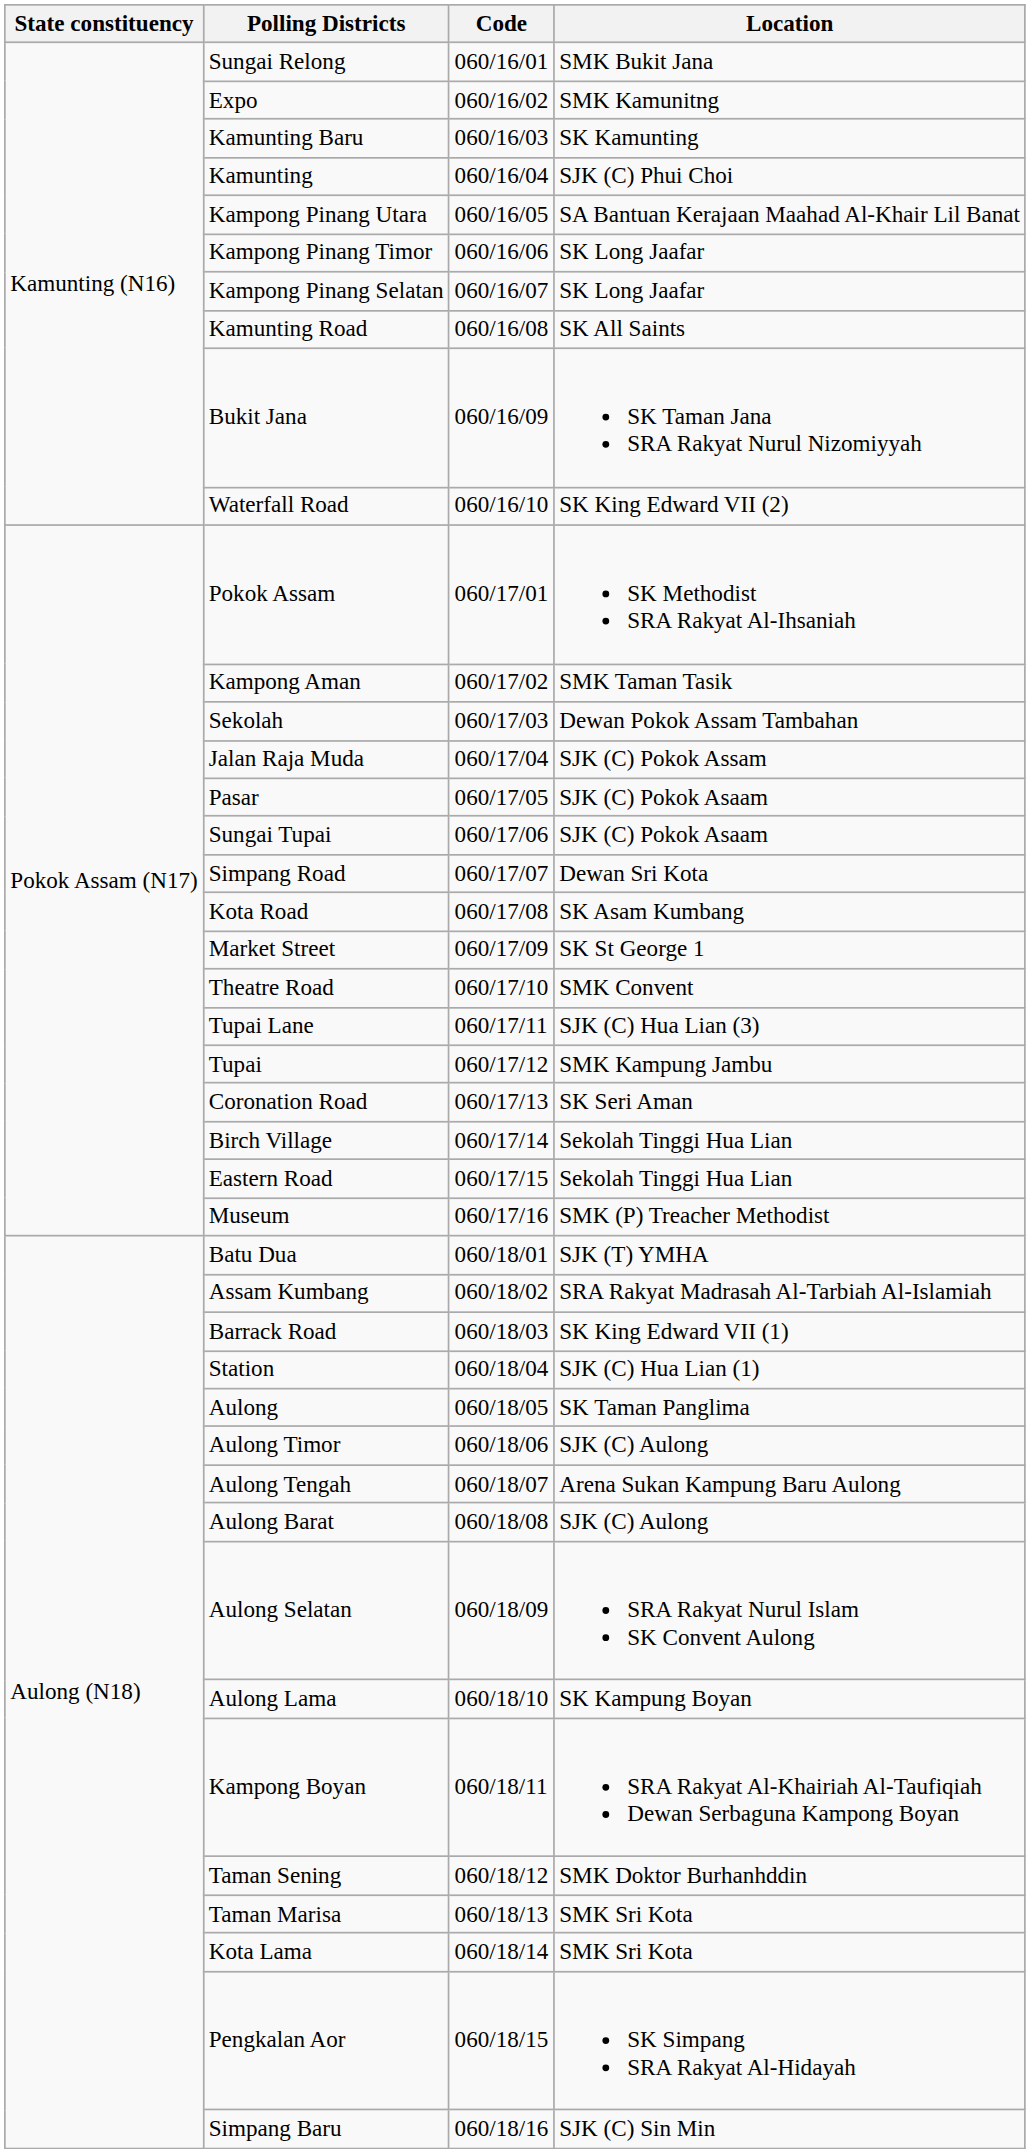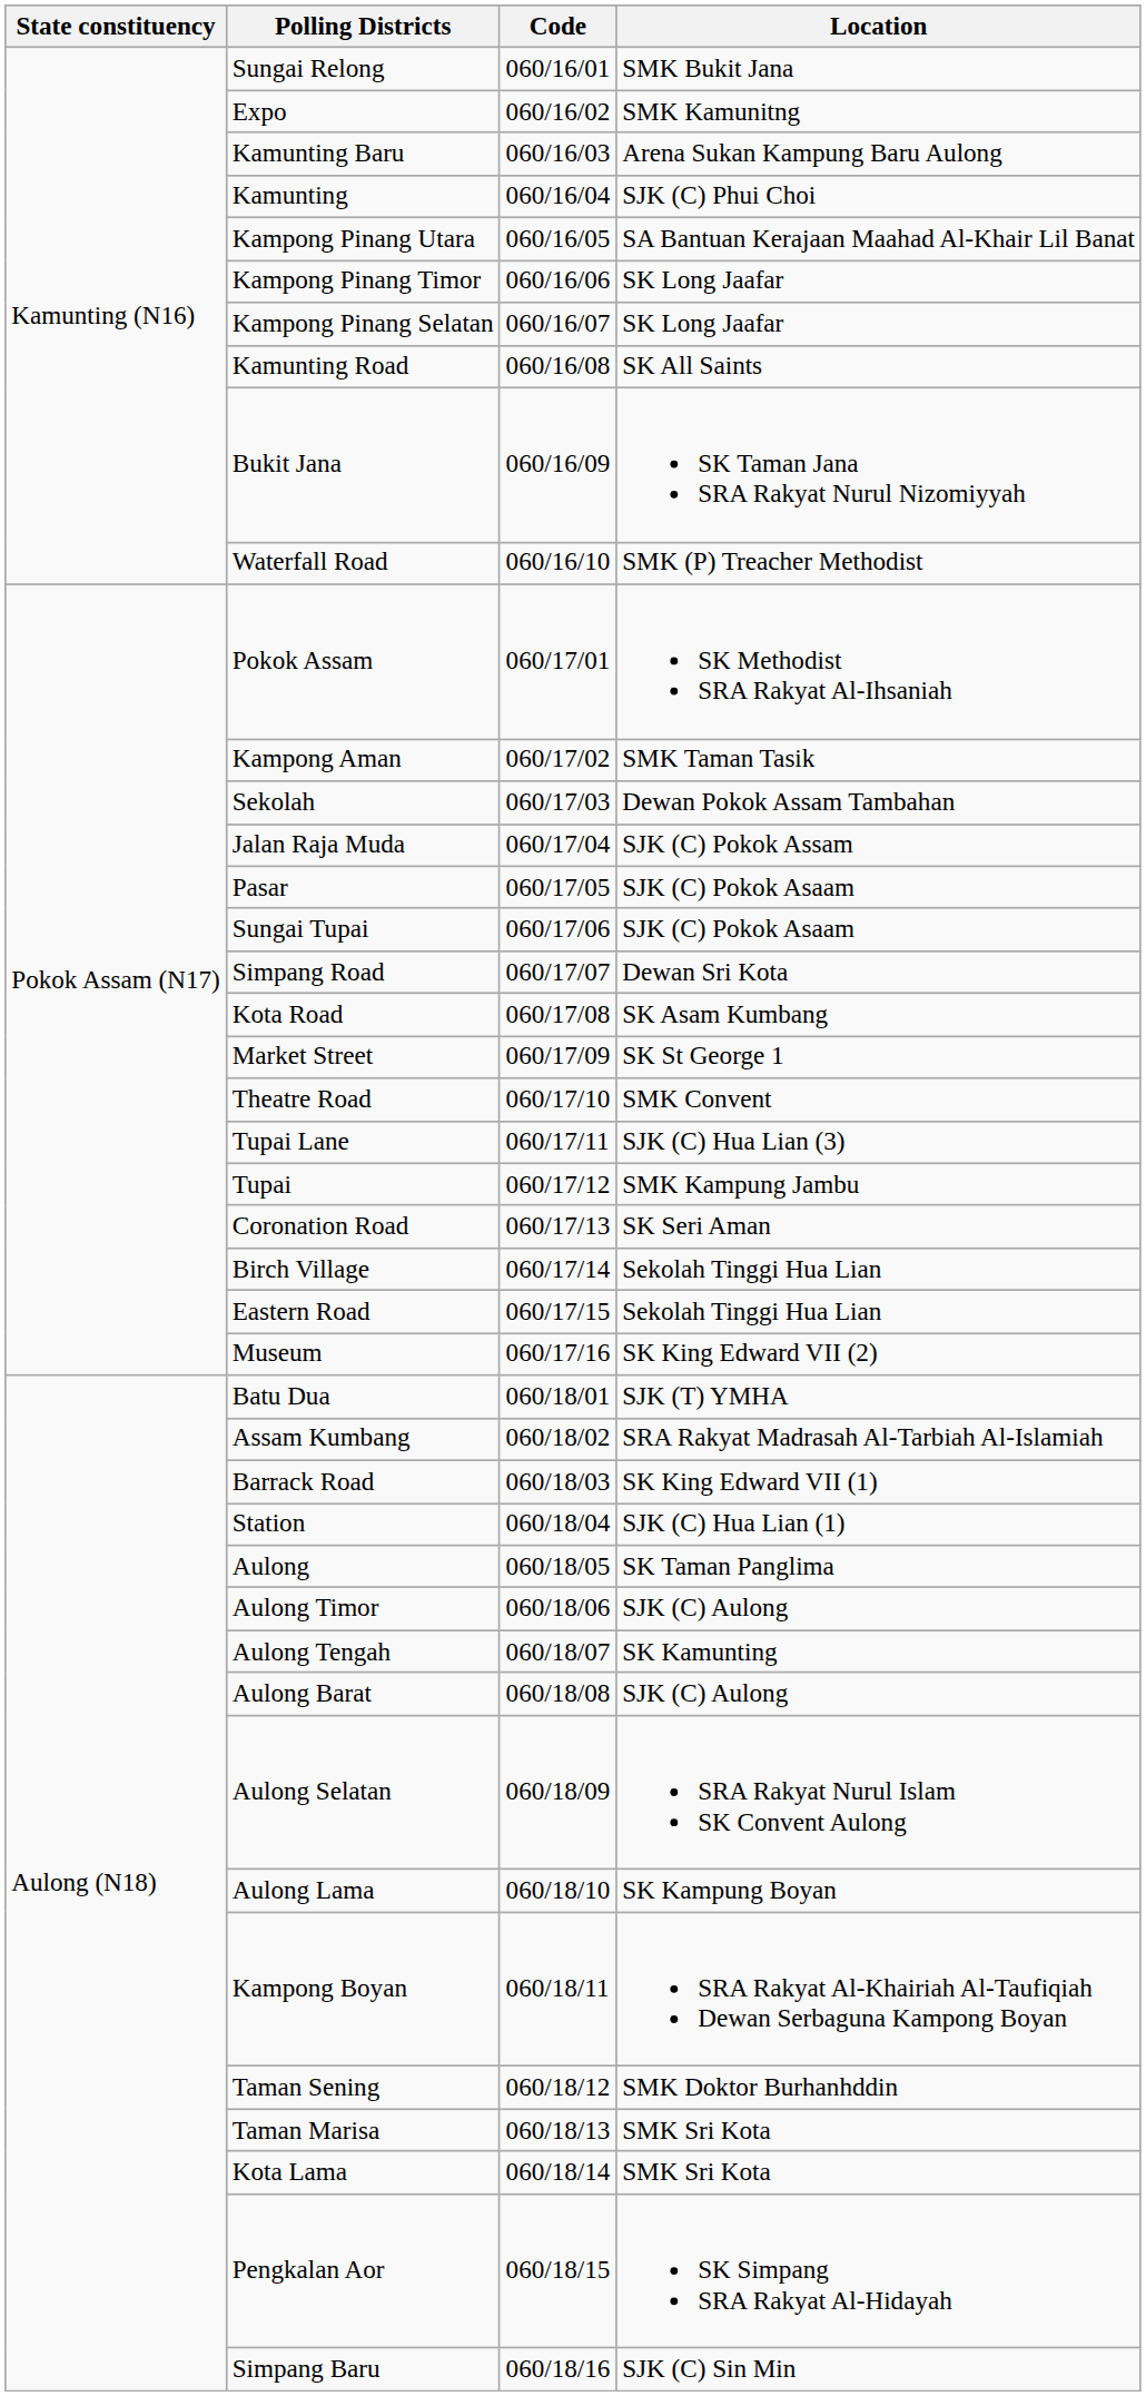 <table class="wikitable sortable mw-collapsible" style="white-space:nowrap;font-size:85%">
 <tr>
 <th>State constituency</th>
 <th>Polling Districts</th>
 <th>Code</th>
 <th>Location</th>
 </tr>
 <tr>
 <td rowspan="10">Kamunting (N16)</td>
 <td>Sungai Relong</td>
 <td>060/16/01</td>
 <td>SMK Bukit Jana</td>
 </tr>
 <tr>
 <td>Expo</td>
 <td>060/16/02</td>
 <td>SMK Kamunitng</td>
 </tr>
 <tr>
 <td>Kamunting Baru</td>
 <td>060/16/03</td>
-<td>SK Kamunting</td>
+<td>Arena Sukan Kampung Baru Aulong</td>
 </tr>
 <tr>
 <td>Kamunting</td>
 <td>060/16/04</td>
 <td>SJK (C) Phui Choi</td>
 </tr>
 <tr>
 <td>Kampong Pinang Utara</td>
 <td>060/16/05</td>
 <td>SA Bantuan Kerajaan Maahad Al-Khair Lil Banat</td>
 </tr>
 <tr>
 <td>Kampong Pinang Timor</td>
 <td>060/16/06</td>
 <td>SK Long Jaafar</td>
 </tr>
 <tr>
 <td>Kampong Pinang Selatan</td>
 <td>060/16/07</td>
 <td>SK Long Jaafar</td>
 </tr>
 <tr>
 <td>Kamunting Road</td>
 <td>060/16/08</td>
 <td>SK All Saints</td>
 </tr>
 <tr>
 <td>Bukit Jana</td>
 <td>060/16/09</td>
 <td><br><ul><li>SK Taman Jana</li><li>SRA Rakyat Nurul Nizomiyyah</li></ul></td>
 </tr>
 <tr>
 <td>Waterfall Road</td>
 <td>060/16/10</td>
-<td>SK King Edward VII (2)</td>
+<td>SMK (P) Treacher Methodist</td>
 </tr>
 <tr>
 <td rowspan="16">Pokok Assam (N17)</td>
 <td>Pokok Assam</td>
 <td>060/17/01</td>
 <td><br><ul><li>SK Methodist</li><li>SRA Rakyat Al-Ihsaniah</li></ul></td>
 </tr>
 <tr>
 <td>Kampong Aman</td>
 <td>060/17/02</td>
 <td>SMK Taman Tasik</td>
 </tr>
 <tr>
 <td>Sekolah</td>
 <td>060/17/03</td>
 <td>Dewan Pokok Assam Tambahan</td>
 </tr>
 <tr>
 <td>Jalan Raja Muda</td>
 <td>060/17/04</td>
 <td>SJK (C) Pokok Assam</td>
 </tr>
 <tr>
 <td>Pasar</td>
 <td>060/17/05</td>
 <td>SJK (C) Pokok Asaam</td>
 </tr>
 <tr>
 <td>Sungai Tupai</td>
 <td>060/17/06</td>
 <td>SJK (C) Pokok Asaam</td>
 </tr>
 <tr>
 <td>Simpang Road</td>
 <td>060/17/07</td>
 <td>Dewan Sri Kota</td>
 </tr>
 <tr>
 <td>Kota Road</td>
 <td>060/17/08</td>
 <td>SK Asam Kumbang</td>
 </tr>
 <tr>
 <td>Market Street</td>
 <td>060/17/09</td>
 <td>SK St George 1</td>
 </tr>
 <tr>
 <td>Theatre Road</td>
 <td>060/17/10</td>
 <td>SMK Convent</td>
 </tr>
 <tr>
 <td>Tupai Lane</td>
 <td>060/17/11</td>
 <td>SJK (C) Hua Lian (3)</td>
 </tr>
 <tr>
 <td>Tupai</td>
 <td>060/17/12</td>
 <td>SMK Kampung Jambu</td>
 </tr>
 <tr>
 <td>Coronation Road</td>
 <td>060/17/13</td>
 <td>SK Seri Aman</td>
 </tr>
 <tr>
 <td>Birch Village</td>
 <td>060/17/14</td>
 <td>Sekolah Tinggi Hua Lian</td>
 </tr>
 <tr>
 <td>Eastern Road</td>
 <td>060/17/15</td>
 <td>Sekolah Tinggi Hua Lian</td>
 </tr>
 <tr>
 <td>Museum</td>
 <td>060/17/16</td>
-<td>SMK (P) Treacher Methodist</td>
+<td>SK King Edward VII (2)</td>
 </tr>
 <tr>
 <td rowspan="16">Aulong (N18)</td>
 <td>Batu Dua</td>
 <td>060/18/01</td>
 <td>SJK (T) YMHA</td>
 </tr>
 <tr>
 <td>Assam Kumbang</td>
 <td>060/18/02</td>
 <td>SRA Rakyat Madrasah Al-Tarbiah Al-Islamiah</td>
 </tr>
 <tr>
 <td>Barrack Road</td>
 <td>060/18/03</td>
 <td>SK King Edward VII (1)</td>
 </tr>
 <tr>
 <td>Station</td>
 <td>060/18/04</td>
 <td>SJK (C) Hua Lian (1)</td>
 </tr>
 <tr>
 <td>Aulong</td>
 <td>060/18/05</td>
 <td>SK Taman Panglima</td>
 </tr>
 <tr>
 <td>Aulong Timor</td>
 <td>060/18/06</td>
 <td>SJK (C) Aulong</td>
 </tr>
 <tr>
 <td>Aulong Tengah</td>
 <td>060/18/07</td>
-<td>Arena Sukan Kampung Baru Aulong</td>
+<td>SK Kamunting</td>
 </tr>
 <tr>
 <td>Aulong Barat</td>
 <td>060/18/08</td>
 <td>SJK (C) Aulong</td>
 </tr>
 <tr>
 <td>Aulong Selatan</td>
 <td>060/18/09</td>
 <td><br><ul><li>SRA Rakyat Nurul Islam</li><li>SK Convent Aulong</li></ul></td>
 </tr>
 <tr>
 <td>Aulong Lama</td>
 <td>060/18/10</td>
 <td>SK Kampung Boyan</td>
 </tr>
 <tr>
 <td>Kampong Boyan</td>
 <td>060/18/11</td>
 <td><br><ul><li>SRA Rakyat Al-Khairiah Al-Taufiqiah</li><li>Dewan Serbaguna Kampong Boyan</li></ul></td>
 </tr>
 <tr>
 <td>Taman Sening</td>
 <td>060/18/12</td>
 <td>SMK Doktor Burhanhddin</td>
 </tr>
 <tr>
 <td>Taman Marisa</td>
 <td>060/18/13</td>
 <td>SMK Sri Kota</td>
 </tr>
 <tr>
 <td>Kota Lama</td>
 <td>060/18/14</td>
 <td>SMK Sri Kota</td>
 </tr>
 <tr>
 <td>Pengkalan Aor</td>
 <td>060/18/15</td>
 <td><br><ul><li>SK Simpang</li><li>SRA Rakyat Al-Hidayah</li></ul></td>
 </tr>
 <tr>
 <td>Simpang Baru</td>
 <td>060/18/16</td>
 <td>SJK (C) Sin Min</td>
 </tr>
 </table>
